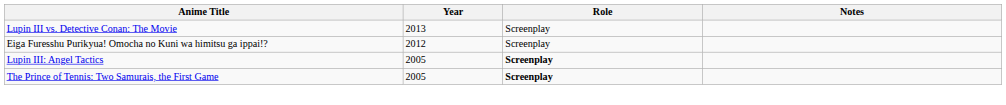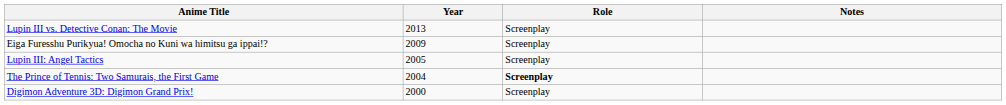 <table class="wikitable sortable" style="width: 100%;">
 <tr>
 <th style="width: 40%;">Anime Title</th>
 <th style="width: 10%;">Year</th>
 <th style="width: 20%;">Role</th>
 <th style="width: 30%;">Notes</th>
 </tr>
 <tr>
 <td><a href='#'>Lupin III vs. Detective Conan: The Movie</a></td>
 <td>2013</td>
 <td>Screenplay</td>
 <td></td>
 </tr>
 <tr>
 <td>Eiga Furesshu Purikyua! Omocha no Kuni wa himitsu ga ippai!?</td>
-<td>2012</td>
+<td>2009</td>
 <td>Screenplay</td>
 <td></td>
 </tr>
 <tr>
 <td><a href='#'>Lupin III: Angel Tactics</a></td>
 <td>2005</td>
+<td>Screenplay</td>
+<td></td>
+</tr>
+<tr>
+<td><a href='#'>The Prince of Tennis: Two Samurais, the First Game</a></td>
+<td>2004</td>
 <td><strong>Screenplay</strong></td>
 <td></td>
 </tr>
 <tr>
-<td><a href='#'>The Prince of Tennis: Two Samurais, the First Game</a></td>
-<td>2005</td>
-<td><strong>Screenplay</strong></td>
+<td><a href='#'>Digimon Adventure 3D: Digimon Grand Prix!</a></td>
+<td>2000</td>
+<td>Screenplay</td>
 <td></td>
 </tr>
 </table>
